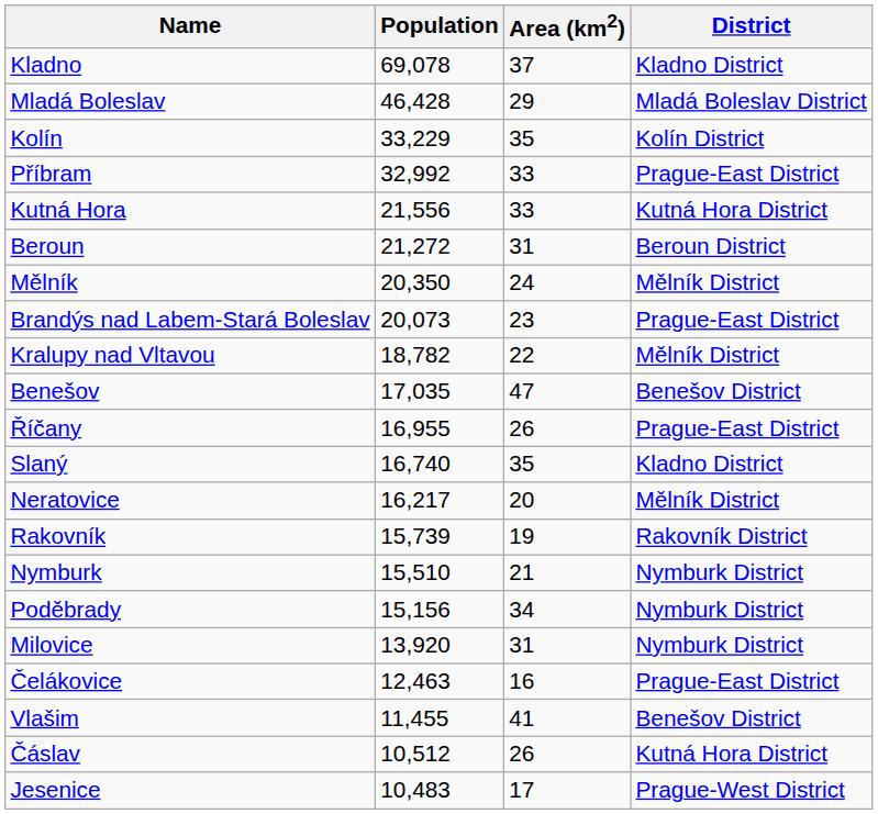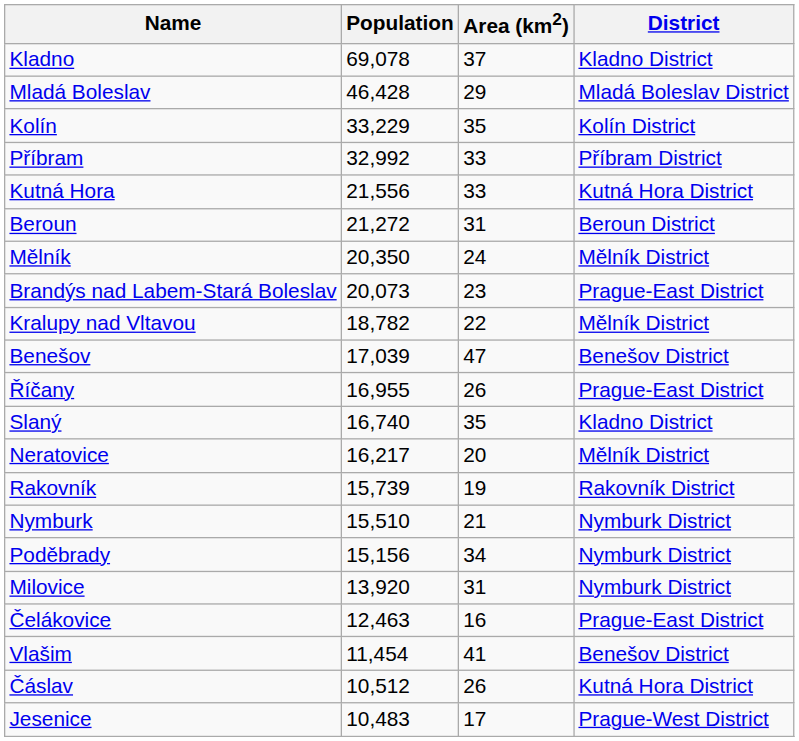 <table class="wikitable sortable">
 <tr>
 <th>Name</th>
 <th>Population</th>
 <th>Area (km<sup>2</sup>)</th>
 <th><a href='#'>District</a></th>
 </tr>
 <tr>
 <td> <a href='#'>Kladno</a></td>
 <td>69,078</td>
 <td>37</td>
 <td><a href='#'>Kladno District</a></td>
 </tr>
 <tr>
 <td> <a href='#'>Mladá Boleslav</a></td>
 <td>46,428</td>
 <td>29</td>
 <td><a href='#'>Mladá Boleslav District</a></td>
 </tr>
 <tr>
 <td> <a href='#'>Kolín</a></td>
 <td>33,229</td>
 <td>35</td>
 <td><a href='#'>Kolín District</a></td>
 </tr>
 <tr>
 <td> <a href='#'>Příbram</a></td>
 <td>32,992</td>
 <td>33</td>
-<td><a href='#'>Prague-East District</a></td>
+<td><a href='#'>Příbram District</a></td>
 </tr>
 <tr>
 <td> <a href='#'>Kutná Hora</a></td>
 <td>21,556</td>
 <td>33</td>
 <td><a href='#'>Kutná Hora District</a></td>
 </tr>
 <tr>
 <td> <a href='#'>Beroun</a></td>
 <td>21,272</td>
 <td>31</td>
 <td><a href='#'>Beroun District</a></td>
 </tr>
 <tr>
 <td> <a href='#'>Mělník</a></td>
 <td>20,350</td>
 <td>24</td>
 <td><a href='#'>Mělník District</a></td>
 </tr>
 <tr>
 <td> <a href='#'>Brandýs nad Labem-Stará Boleslav</a></td>
 <td>20,073</td>
 <td>23</td>
 <td><a href='#'>Prague-East District</a></td>
 </tr>
 <tr>
 <td> <a href='#'>Kralupy nad Vltavou</a></td>
 <td>18,782</td>
 <td>22</td>
 <td><a href='#'>Mělník District</a></td>
 </tr>
 <tr>
 <td> <a href='#'>Benešov</a></td>
-<td>17,035</td>
+<td>17,039</td>
 <td>47</td>
 <td><a href='#'>Benešov District</a></td>
 </tr>
 <tr>
 <td> <a href='#'>Říčany</a></td>
 <td>16,955</td>
 <td>26</td>
 <td><a href='#'>Prague-East District</a></td>
 </tr>
 <tr>
 <td> <a href='#'>Slaný</a></td>
 <td>16,740</td>
 <td>35</td>
 <td><a href='#'>Kladno District</a></td>
 </tr>
 <tr>
 <td> <a href='#'>Neratovice</a></td>
 <td>16,217</td>
 <td>20</td>
 <td><a href='#'>Mělník District</a></td>
 </tr>
 <tr>
 <td> <a href='#'>Rakovník</a></td>
 <td>15,739</td>
 <td>19</td>
 <td><a href='#'>Rakovník District</a></td>
 </tr>
 <tr>
 <td> <a href='#'>Nymburk</a></td>
 <td>15,510</td>
 <td>21</td>
 <td><a href='#'>Nymburk District</a></td>
 </tr>
 <tr>
 <td> <a href='#'>Poděbrady</a></td>
 <td>15,156</td>
 <td>34</td>
 <td><a href='#'>Nymburk District</a></td>
 </tr>
 <tr>
 <td> <a href='#'>Milovice</a></td>
 <td>13,920</td>
 <td>31</td>
 <td><a href='#'>Nymburk District</a></td>
 </tr>
 <tr>
 <td> <a href='#'>Čelákovice</a></td>
 <td>12,463</td>
 <td>16</td>
 <td><a href='#'>Prague-East District</a></td>
 </tr>
 <tr>
 <td> <a href='#'>Vlašim</a></td>
-<td>11,455</td>
+<td>11,454</td>
 <td>41</td>
 <td><a href='#'>Benešov District</a></td>
 </tr>
 <tr>
 <td> <a href='#'>Čáslav</a></td>
 <td>10,512</td>
 <td>26</td>
 <td><a href='#'>Kutná Hora District</a></td>
 </tr>
 <tr>
 <td> <a href='#'>Jesenice</a></td>
 <td>10,483</td>
 <td>17</td>
 <td><a href='#'>Prague-West District</a></td>
 </tr>
 <tr>
 </tr>
 </table>
